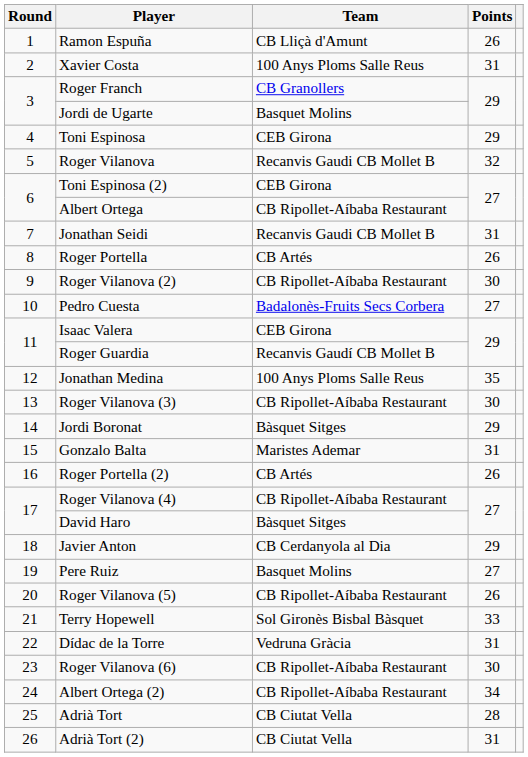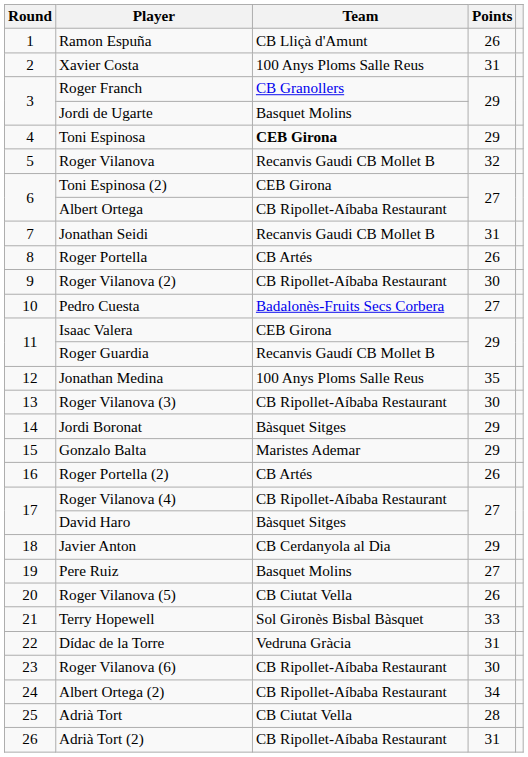 <table class="wikitable sortable" style="text-align: center;">
 <tr>
 <th>Round</th>
 <th style="width:200px;">Player</th>
 <th style="width:220px;">Team</th>
 <th>Points</th>
 <th></th>
 </tr>
 <tr>
 <td>1</td>
 <td align=left>Ramon Espuña</td>
 <td align=left>CB Lliçà d'Amunt</td>
 <td>26</td>
 <td></td>
 </tr>
 <tr>
 <td>2</td>
 <td align=left>Xavier Costa</td>
 <td align=left>100 Anys Ploms Salle Reus</td>
 <td>31</td>
 <td></td>
 </tr>
 <tr>
 <td rowspan=2>3</td>
 <td align=left>Roger Franch</td>
 <td align=left><a href='#'>CB Granollers</a></td>
 <td rowspan=2>29</td>
 <td rowspan=2></td>
 </tr>
 <tr>
 <td align=left>Jordi de Ugarte</td>
 <td align=left>Basquet Molins</td>
 </tr>
 <tr>
 <td>4</td>
 <td align=left>Toni Espinosa</td>
-<td align=left>CEB Girona</td>
+<td align=left><strong>CEB Girona</strong></td>
 <td>29</td>
 <td></td>
 </tr>
 <tr>
 <td>5</td>
 <td align=left>Roger Vilanova</td>
 <td align=left>Recanvis Gaudi CB Mollet B</td>
 <td>32</td>
 <td></td>
 </tr>
 <tr>
 <td rowspan=2>6</td>
 <td align=left>Toni Espinosa (2)</td>
 <td align=left>CEB Girona</td>
 <td rowspan=2>27</td>
 <td rowspan=2></td>
 </tr>
 <tr>
 <td align=left>Albert Ortega</td>
 <td align=left>CB Ripollet-Aíbaba Restaurant</td>
 </tr>
 <tr>
 <td>7</td>
 <td align=left>Jonathan Seidi</td>
 <td align=left>Recanvis Gaudi CB Mollet B</td>
 <td>31</td>
 <td></td>
 </tr>
 <tr>
 <td>8</td>
 <td align=left>Roger Portella</td>
 <td align=left>CB Artés</td>
 <td>26</td>
 <td></td>
 </tr>
 <tr>
 <td>9</td>
 <td align=left>Roger Vilanova (2)</td>
 <td align=left>CB Ripollet-Aíbaba Restaurant</td>
 <td>30</td>
 <td></td>
 </tr>
 <tr>
 <td>10</td>
 <td align=left>Pedro Cuesta</td>
 <td align=left><a href='#'>Badalonès-Fruits Secs Corbera</a></td>
 <td>27</td>
 <td></td>
 </tr>
 <tr>
 <td rowspan=2>11</td>
 <td align=left>Isaac Valera</td>
 <td align=left>CEB Girona</td>
 <td rowspan=2>29</td>
 <td rowspan=2></td>
 </tr>
 <tr>
 <td align=left>Roger Guardia</td>
 <td align=left>Recanvis Gaudí CB Mollet B</td>
 </tr>
 <tr>
 <td>12</td>
 <td align=left>Jonathan Medina</td>
 <td align=left>100 Anys Ploms Salle Reus</td>
 <td>35</td>
 <td></td>
 </tr>
 <tr>
 <td>13</td>
 <td align=left>Roger Vilanova (3)</td>
 <td align=left>CB Ripollet-Aíbaba Restaurant</td>
 <td>30</td>
 <td></td>
 </tr>
 <tr>
 <td>14</td>
 <td align=left>Jordi Boronat</td>
 <td align=left>Bàsquet Sitges</td>
 <td>29</td>
 <td></td>
 </tr>
 <tr>
 <td>15</td>
 <td align=left>Gonzalo Balta</td>
 <td align=left>Maristes Ademar</td>
-<td>31</td>
+<td>29</td>
 <td></td>
 </tr>
 <tr>
 <td>16</td>
 <td align=left>Roger Portella (2)</td>
 <td align=left>CB Artés</td>
 <td>26</td>
 <td></td>
 </tr>
 <tr>
 <td rowspan=2>17</td>
 <td align=left>Roger Vilanova (4)</td>
 <td align=left>CB Ripollet-Aíbaba Restaurant</td>
 <td rowspan=2>27</td>
 <td rowspan=2></td>
 </tr>
 <tr>
 <td align=left>David Haro</td>
 <td align=left>Bàsquet Sitges</td>
 </tr>
 <tr>
 <td>18</td>
 <td align=left>Javier Anton</td>
 <td align=left>CB Cerdanyola al Dia</td>
 <td>29</td>
 <td></td>
 </tr>
 <tr>
 <td>19</td>
 <td align=left>Pere Ruiz</td>
 <td align=left>Basquet Molins</td>
 <td>27</td>
 <td></td>
 </tr>
 <tr>
 <td>20</td>
 <td align=left>Roger Vilanova (5)</td>
-<td align=left>CB Ripollet-Aíbaba Restaurant</td>
+<td align=left>CB Ciutat Vella</td>
 <td>26</td>
 <td></td>
 </tr>
 <tr>
 <td>21</td>
 <td align=left>Terry Hopewell</td>
 <td align=left>Sol Gironès Bisbal Bàsquet</td>
 <td>33</td>
 <td></td>
 </tr>
 <tr>
 <td>22</td>
 <td align=left>Dídac de la Torre</td>
 <td align=left>Vedruna Gràcia</td>
 <td>31</td>
 <td></td>
 </tr>
 <tr>
 <td>23</td>
 <td align=left>Roger Vilanova (6)</td>
 <td align=left>CB Ripollet-Aíbaba Restaurant</td>
 <td>30</td>
 <td></td>
 </tr>
 <tr>
 <td>24</td>
 <td align=left>Albert Ortega (2)</td>
 <td align=left>CB Ripollet-Aíbaba Restaurant</td>
 <td>34</td>
 <td></td>
 </tr>
 <tr>
 <td>25</td>
 <td align=left>Adrià Tort</td>
 <td align=left>CB Ciutat Vella</td>
 <td>28</td>
 <td></td>
 </tr>
 <tr>
 <td>26</td>
 <td align=left>Adrià Tort (2)</td>
-<td align=left>CB Ciutat Vella</td>
+<td align=left>CB Ripollet-Aíbaba Restaurant</td>
 <td>31</td>
 <td></td>
 </tr>
 </table>
